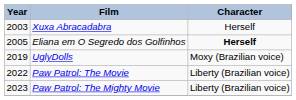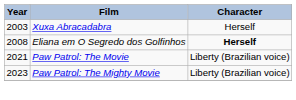 <table class="wikitable">
 <tr style="text-align:center;">
 <th style="background:#B0C4DE;">Year</th>
 <th style="background:#B0C4DE;">Film</th>
 <th style="background:#B0C4DE;">Character</th>
 </tr>
 <tr>
 <td>2003</td>
 <td><em><a href='#'>Xuxa Abracadabra</a></em></td>
 <td align="center">Herself</td>
 </tr>
 <tr>
-<td>2005</td>
+<td>2008</td>
 <td><em>Eliana em O Segredo dos Golfinhos</em></td>
 <td align="center"><strong>Herself</strong></td>
 </tr>
 <tr>
-<td>2019</td>
-<td><em><a href='#'>UglyDolls</a></em></td>
-<td>Moxy (Brazilian voice)</td>
-</tr>
-<tr>
-<td>2022</td>
+<td>2021</td>
 <td><em><a href='#'>Paw Patrol: The Movie</a></em></td>
 <td>Liberty (Brazilian voice)</td>
 </tr>
 <tr>
 <td>2023</td>
 <td><em><a href='#'>Paw Patrol: The Mighty Movie</a></em></td>
 <td>Liberty (Brazilian voice)</td>
 </tr>
 <tr>
 </tr>
 </table>
